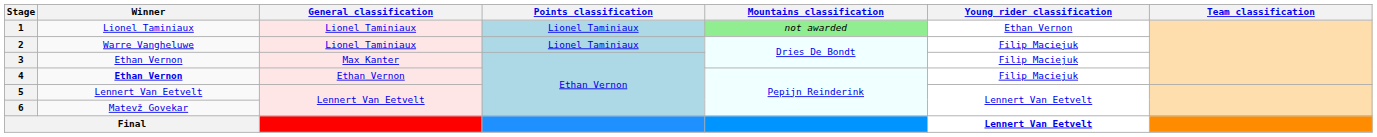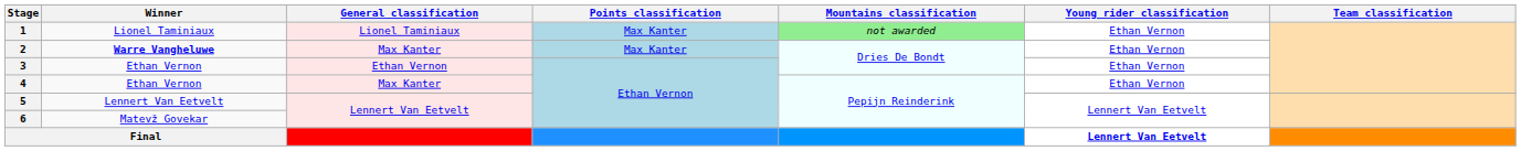 <table class="wikitable" style="text-align: center; font-size:smaller;">
 <tr>
 <th scope="col" style="width:1%;">Stage</th>
 <th scope="col" style="width:16.5%;">Winner</th>
 <th scope="col" style="width:16.5%;"><a href='#'>General classification</a><br></th>
 <th scope="col" style="width:16.5%;"><a href='#'>Points classification</a><br></th>
 <th scope="col" style="width:16.5%;"><a href='#'>Mountains classification</a><br></th>
 <th scope="col" style="width:16.5%;"><a href='#'>Young rider classification</a><br></th>
 <th scope="col" style="width:16.5%;"><a href='#'>Team classification</a></th>
 </tr>
 <tr>
 <th>1</th>
 <td><a href='#'>Lionel Taminiaux</a></td>
 <td style="background:#FFE6E6;"><a href='#'>Lionel Taminiaux</a></td>
-<td style="background:lightblue;"><a href='#'>Lionel Taminiaux</a></td>
+<td style="background:lightblue;"><a href='#'>Max Kanter</a></td>
 <td style="background: lightgreen;"><em>not awarded</em></td>
 <td style="background:White"><a href='#'>Ethan Vernon</a></td>
 <td style="background:navajowhite;" rowspan="4"></td>
 </tr>
 <tr>
 <th>2</th>
-<td><a href='#'>Warre Vangheluwe</a></td>
-<td style="background:#FFE6E6;"><a href='#'>Lionel Taminiaux</a></td>
-<td style="background:lightblue;"><a href='#'>Lionel Taminiaux</a></td>
+<td><strong><a href='#'>Warre Vangheluwe</a></strong></td>
+<td style="background:#FFE6E6;"><a href='#'>Max Kanter</a></td>
+<td style="background:lightblue;"><a href='#'>Max Kanter</a></td>
 <td style="background:azure;" rowspan="2"><a href='#'>Dries De Bondt</a></td>
-<td style="background:White"><a href='#'>Filip Maciejuk</a></td>
+<td style="background:White"><a href='#'>Ethan Vernon</a></td>
 </tr>
 <tr>
 <th>3</th>
 <td><a href='#'>Ethan Vernon</a></td>
-<td style="background:#FFE6E6;"><a href='#'>Max Kanter</a></td>
+<td style="background:#FFE6E6;"><a href='#'>Ethan Vernon</a></td>
 <td style="background:lightblue;" rowspan="4"><a href='#'>Ethan Vernon</a></td>
-<td style="background:White"><a href='#'>Filip Maciejuk</a></td>
+<td style="background:White"><a href='#'>Ethan Vernon</a></td>
 </tr>
 <tr>
 <th>4</th>
-<td><strong><a href='#'>Ethan Vernon</a></strong></td>
-<td style="background:#FFE6E6;"><a href='#'>Ethan Vernon</a></td>
+<td><a href='#'>Ethan Vernon</a></td>
+<td style="background:#FFE6E6;"><a href='#'>Max Kanter</a></td>
 <td style="background:azure;" rowspan="3"><a href='#'>Pepijn Reinderink</a></td>
-<td style="background:White"><a href='#'>Filip Maciejuk</a></td>
+<td style="background:White"><a href='#'>Ethan Vernon</a></td>
 </tr>
 <tr>
 <th>5</th>
 <td><a href='#'>Lennert Van Eetvelt</a></td>
 <td style="background:#FFE6E6;" rowspan="2"><a href='#'>Lennert Van Eetvelt</a></td>
 <td style="background:White" rowspan="2"><a href='#'>Lennert Van Eetvelt</a></td>
 <td style="background:navajowhite;" rowspan="2"></td>
 </tr>
 <tr>
 <th>6</th>
 <td><a href='#'>Matevž Govekar</a></td>
 </tr>
 <tr>
 <th colspan="2">Final</th>
 <th style="background:#f00;"></th>
 <th style="background:dodgerblue;"></th>
 <th style="background:#0094FF;"></th>
 <th style="background:#fff;"><a href='#'>Lennert Van Eetvelt</a></th>
 <th style="background:#FF8C00;"></th>
 </tr>
 </table>
